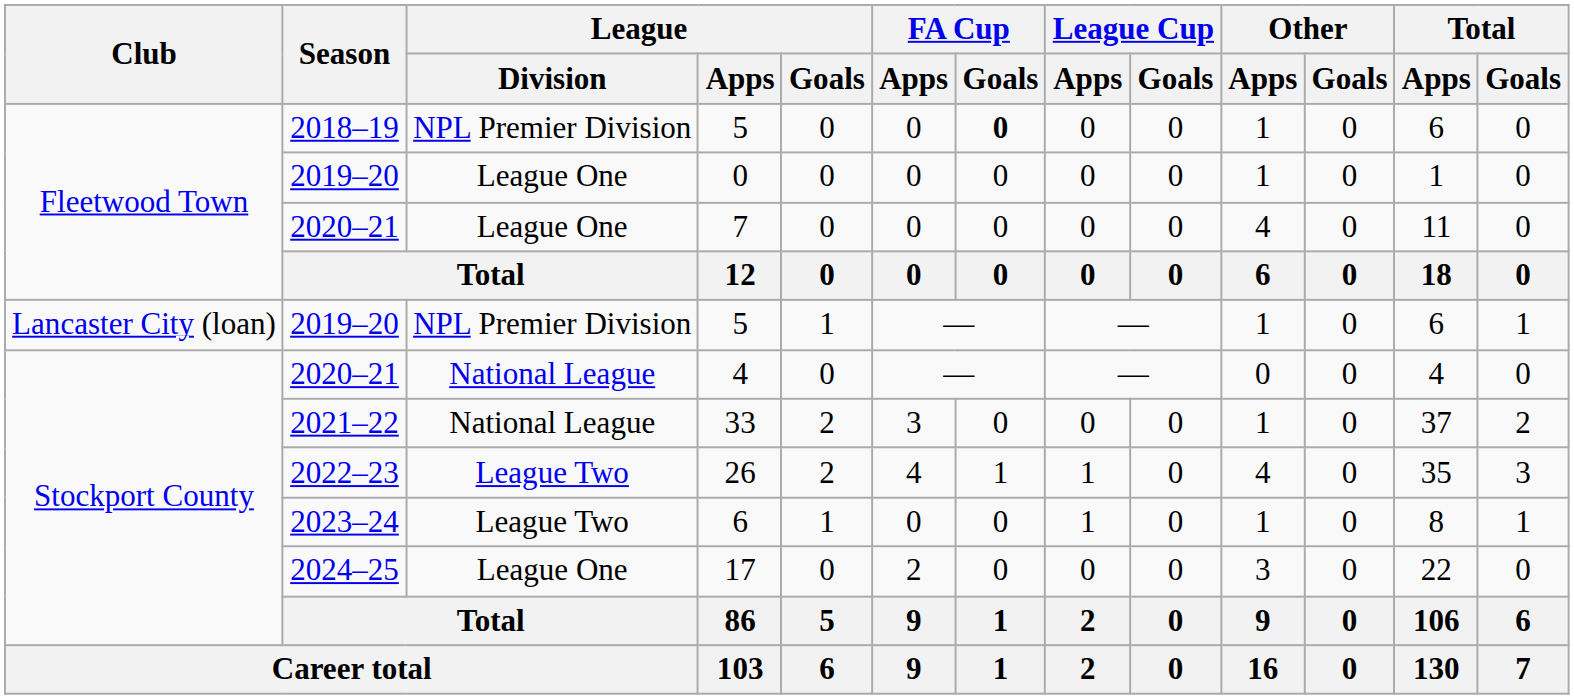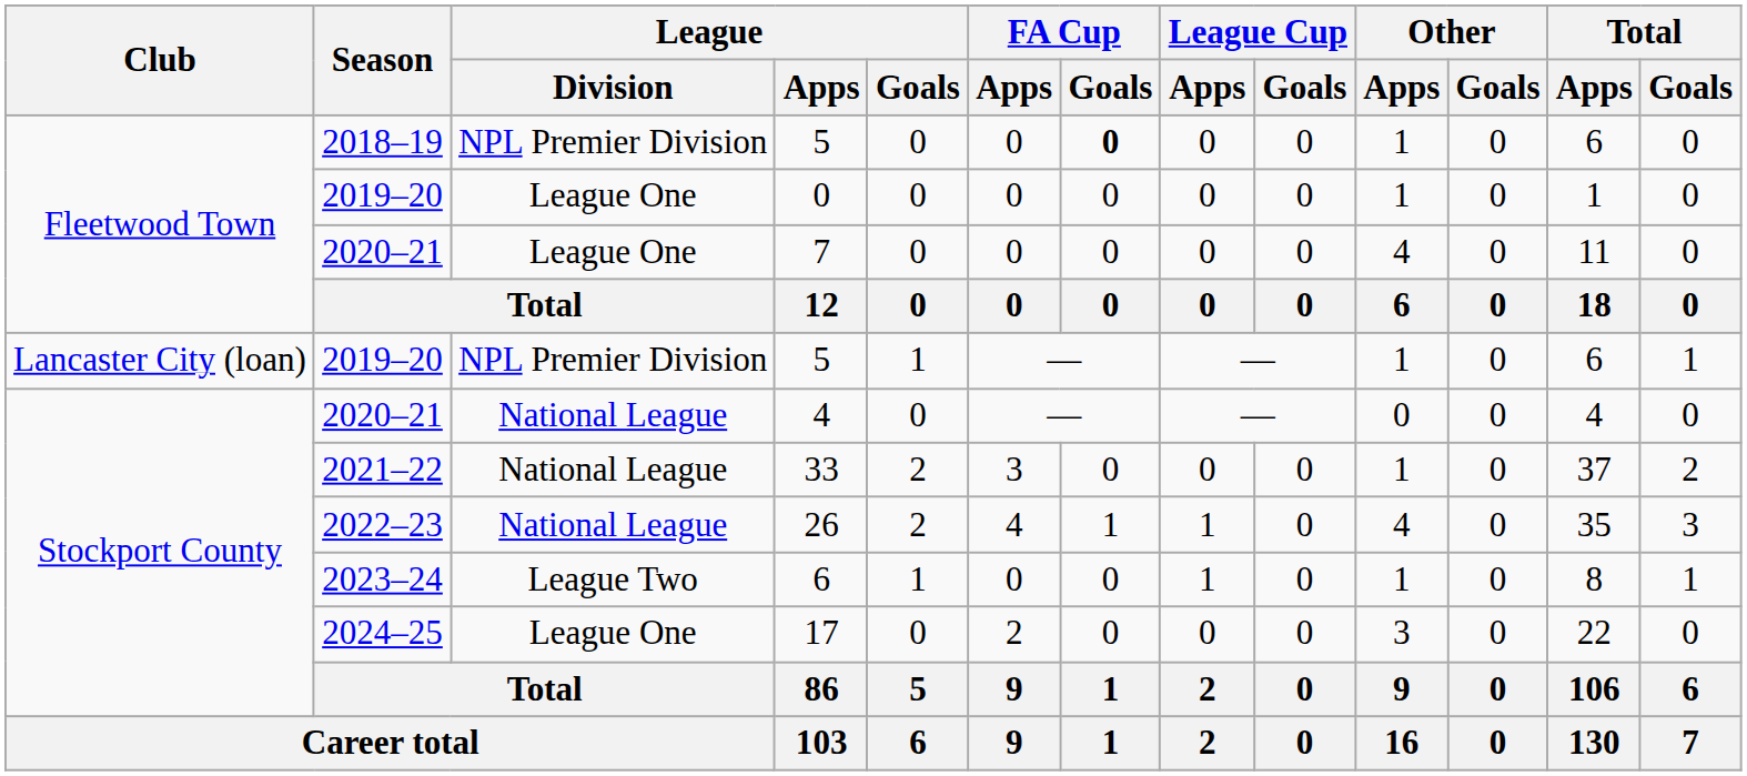 <table class=wikitable style="text-align: center">
 <tr>
 <th rowspan=2>Club</th>
 <th rowspan=2>Season</th>
 <th colspan=3>League</th>
 <th colspan=2><a href='#'>FA Cup</a></th>
 <th colspan=2><a href='#'>League Cup</a></th>
 <th colspan=2>Other</th>
 <th colspan=2>Total</th>
 </tr>
 <tr>
 <th>Division</th>
 <th>Apps</th>
 <th>Goals</th>
 <th>Apps</th>
 <th>Goals</th>
 <th>Apps</th>
 <th>Goals</th>
 <th>Apps</th>
 <th>Goals</th>
 <th>Apps</th>
 <th>Goals</th>
 </tr>
 <tr>
 <td rowspan=4><a href='#'>Fleetwood Town</a></td>
 <td><a href='#'>2018–19</a></td>
 <td><a href='#'>NPL</a> Premier Division</td>
 <td>5</td>
 <td>0</td>
 <td>0</td>
 <td><strong>0</strong></td>
 <td>0</td>
 <td>0</td>
 <td>1</td>
 <td>0</td>
 <td>6</td>
 <td>0</td>
 </tr>
 <tr>
 <td><a href='#'>2019–20</a></td>
 <td>League One</td>
 <td>0</td>
 <td>0</td>
 <td>0</td>
 <td>0</td>
 <td>0</td>
 <td>0</td>
 <td>1</td>
 <td>0</td>
 <td>1</td>
 <td>0</td>
 </tr>
 <tr>
 <td><a href='#'>2020–21</a></td>
 <td>League One</td>
 <td>7</td>
 <td>0</td>
 <td>0</td>
 <td>0</td>
 <td>0</td>
 <td>0</td>
 <td>4</td>
 <td>0</td>
 <td>11</td>
 <td>0</td>
 </tr>
 <tr>
 <th colspan=2>Total</th>
 <th>12</th>
 <th>0</th>
 <th>0</th>
 <th>0</th>
 <th>0</th>
 <th>0</th>
 <th>6</th>
 <th>0</th>
 <th>18</th>
 <th>0</th>
 </tr>
 <tr>
 <td><a href='#'>Lancaster City</a> (loan)</td>
 <td><a href='#'>2019–20</a></td>
 <td><a href='#'>NPL</a> Premier Division</td>
 <td>5</td>
 <td>1</td>
 <td colspan=2>—</td>
 <td colspan=2>—</td>
 <td>1</td>
 <td>0</td>
 <td>6</td>
 <td>1</td>
 </tr>
 <tr>
 <td rowspan=6><a href='#'>Stockport County</a></td>
 <td><a href='#'>2020–21</a></td>
 <td><a href='#'>National League</a></td>
 <td>4</td>
 <td>0</td>
 <td colspan=2>—</td>
 <td colspan=2>—</td>
 <td>0</td>
 <td>0</td>
 <td>4</td>
 <td>0</td>
 </tr>
 <tr>
 <td><a href='#'>2021–22</a></td>
 <td>National League</td>
 <td>33</td>
 <td>2</td>
 <td>3</td>
 <td>0</td>
 <td>0</td>
 <td>0</td>
 <td>1</td>
 <td>0</td>
 <td>37</td>
 <td>2</td>
 </tr>
 <tr>
 <td><a href='#'>2022–23</a></td>
-<td><a href='#'>League Two</a></td>
+<td><a href='#'>National League</a></td>
 <td>26</td>
 <td>2</td>
 <td>4</td>
 <td>1</td>
 <td>1</td>
 <td>0</td>
 <td>4</td>
 <td>0</td>
 <td>35</td>
 <td>3</td>
 </tr>
 <tr>
 <td><a href='#'>2023–24</a></td>
 <td>League Two</td>
 <td>6</td>
 <td>1</td>
 <td>0</td>
 <td>0</td>
 <td>1</td>
 <td>0</td>
 <td>1</td>
 <td>0</td>
 <td>8</td>
 <td>1</td>
 </tr>
 <tr>
 <td><a href='#'>2024–25</a></td>
 <td>League One</td>
 <td>17</td>
 <td>0</td>
 <td>2</td>
 <td>0</td>
 <td>0</td>
 <td>0</td>
 <td>3</td>
 <td>0</td>
 <td>22</td>
 <td>0</td>
 </tr>
 <tr>
 <th colspan=2>Total</th>
 <th>86</th>
 <th>5</th>
 <th>9</th>
 <th>1</th>
 <th>2</th>
 <th>0</th>
 <th>9</th>
 <th>0</th>
 <th>106</th>
 <th>6</th>
 </tr>
 <tr>
 <th colspan=3>Career total</th>
 <th>103</th>
 <th>6</th>
 <th>9</th>
 <th>1</th>
 <th>2</th>
 <th>0</th>
 <th>16</th>
 <th>0</th>
 <th>130</th>
 <th>7</th>
 </tr>
 </table>
